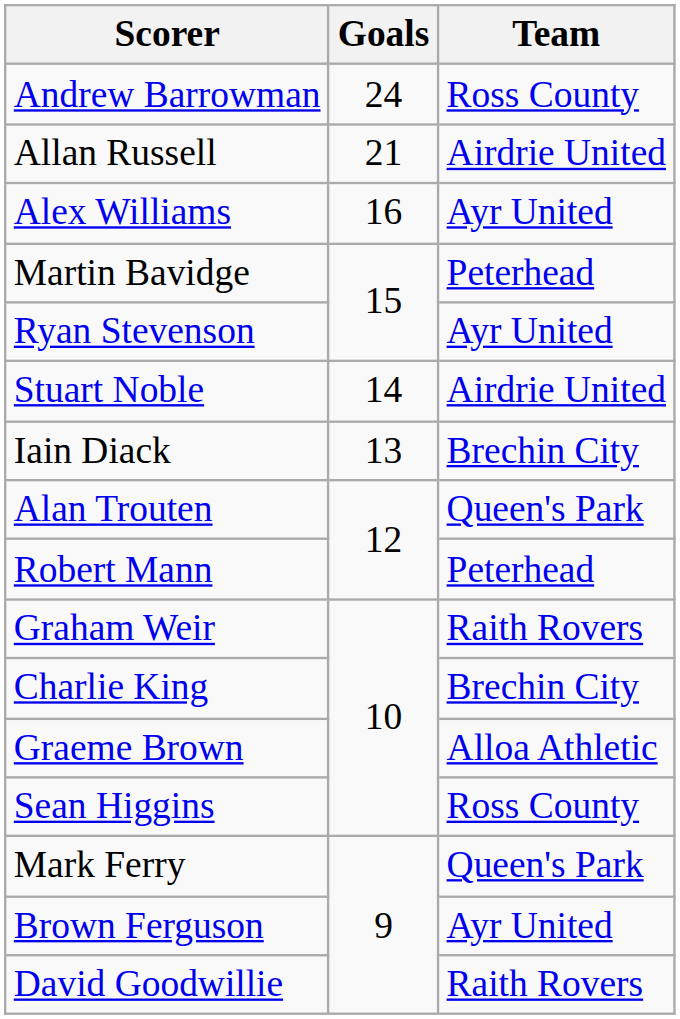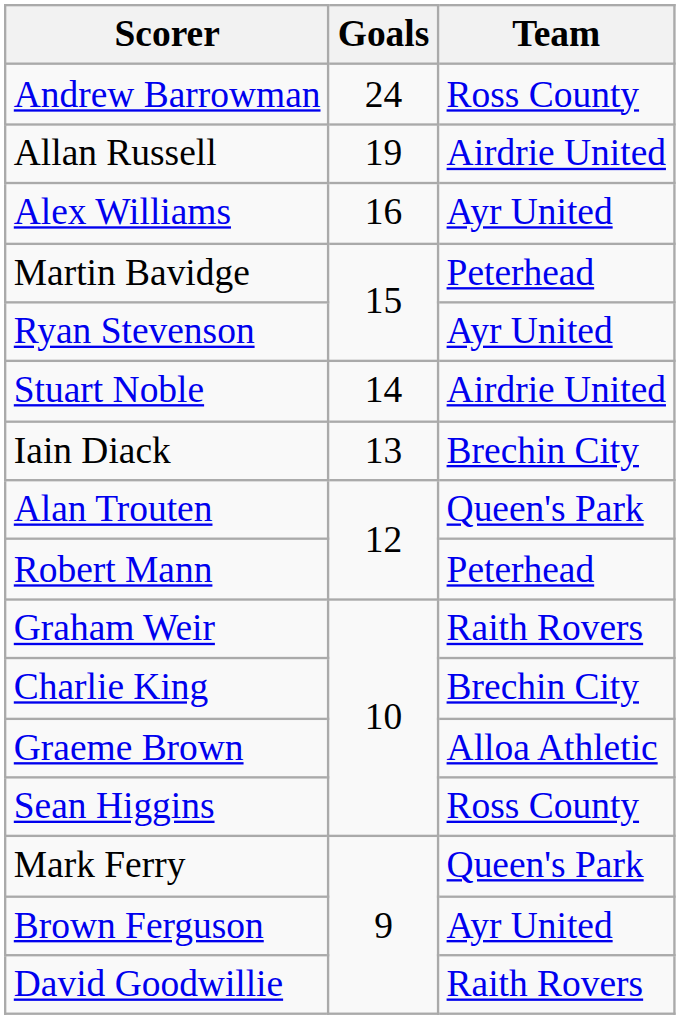 <table class="wikitable">
 <tr>
 <th>Scorer</th>
 <th>Goals</th>
 <th>Team</th>
 </tr>
 <tr>
 <td> <a href='#'>Andrew Barrowman</a></td>
 <td align=center>24</td>
 <td><a href='#'>Ross County</a></td>
 </tr>
 <tr>
 <td> Allan Russell</td>
-<td align=center>21</td>
+<td align=center>19</td>
 <td><a href='#'>Airdrie United</a></td>
 </tr>
 <tr>
 <td> <a href='#'>Alex Williams</a></td>
 <td align=center>16</td>
 <td><a href='#'>Ayr United</a></td>
 </tr>
 <tr>
 <td> Martin Bavidge</td>
 <td rowspan=2 align=center>15</td>
 <td><a href='#'>Peterhead</a></td>
 </tr>
 <tr>
 <td> <a href='#'>Ryan Stevenson</a></td>
 <td><a href='#'>Ayr United</a></td>
 </tr>
 <tr>
 <td> <a href='#'>Stuart Noble</a></td>
 <td align=center>14</td>
 <td><a href='#'>Airdrie United</a></td>
 </tr>
 <tr>
 <td> Iain Diack</td>
 <td align=center>13</td>
 <td><a href='#'>Brechin City</a></td>
 </tr>
 <tr>
 <td> <a href='#'>Alan Trouten</a></td>
 <td rowspan=2 align=center>12</td>
 <td><a href='#'>Queen's Park</a></td>
 </tr>
 <tr>
 <td> <a href='#'>Robert Mann</a></td>
 <td><a href='#'>Peterhead</a></td>
 </tr>
 <tr>
 <td> <a href='#'>Graham Weir</a></td>
 <td rowspan=4 align=center>10</td>
 <td><a href='#'>Raith Rovers</a></td>
 </tr>
 <tr>
 <td> <a href='#'>Charlie King</a></td>
 <td><a href='#'>Brechin City</a></td>
 </tr>
 <tr>
 <td> <a href='#'>Graeme Brown</a></td>
 <td><a href='#'>Alloa Athletic</a></td>
 </tr>
 <tr>
 <td> <a href='#'>Sean Higgins</a></td>
 <td><a href='#'>Ross County</a></td>
 </tr>
 <tr>
 <td> Mark Ferry</td>
 <td rowspan=3 align=center>9</td>
 <td><a href='#'>Queen's Park</a></td>
 </tr>
 <tr>
 <td> <a href='#'>Brown Ferguson</a></td>
 <td><a href='#'>Ayr United</a></td>
 </tr>
 <tr>
 <td> <a href='#'>David Goodwillie</a></td>
 <td><a href='#'>Raith Rovers</a></td>
 </tr>
 </table>
